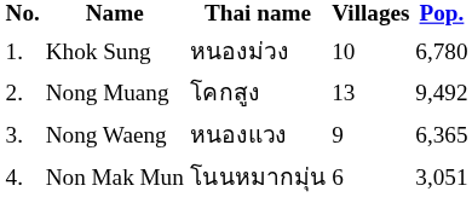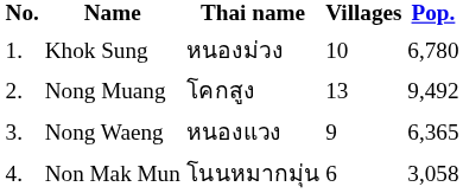 <table>
 <tr>
 <th>No.</th>
 <th>Name</th>
 <th>Thai name</th>
 <th>Villages</th>
 <th><a href='#'>Pop.</a></th>
 </tr>
 <tr>
 <td>1.</td>
 <td>Khok Sung</td>
 <td>หนองม่วง</td>
 <td>10</td>
 <td>6,780</td>
 <td></td>
 </tr>
 <tr>
 <td>2.</td>
 <td>Nong Muang</td>
 <td>โคกสูง</td>
 <td>13</td>
 <td>9,492</td>
 <td></td>
 </tr>
 <tr>
 <td>3.</td>
 <td>Nong Waeng</td>
 <td>หนองแวง</td>
 <td>9</td>
 <td>6,365</td>
 <td></td>
 </tr>
 <tr>
 <td>4.</td>
 <td>Non Mak Mun</td>
 <td>โนนหมากมุ่น</td>
 <td>6</td>
-<td>3,051</td>
+<td>3,058</td>
 <td></td>
 </tr>
 </table>
